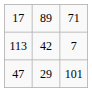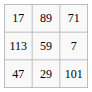 <table class="wikitable" style="margin-left:auto;margin-right:auto;text-align:center;width:7em;height:7em;table-layout:fixed;">
 <tr>
 <td>17</td>
 <td>89</td>
 <td>71</td>
 </tr>
 <tr>
 <td>113</td>
-<td>42</td>
+<td>59</td>
 <td>7</td>
 </tr>
 <tr>
 <td>47</td>
 <td>29</td>
 <td>101</td>
 </tr>
 </table>
